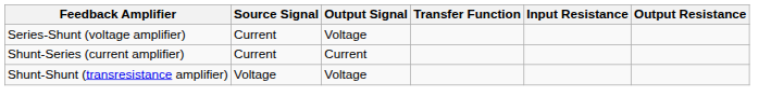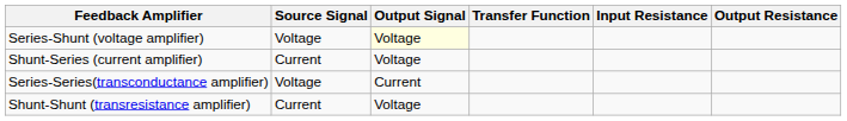 <table class="wikitable">
 <tr>
 <th>Feedback Amplifier</th>
 <th>Source Signal</th>
 <th>Output Signal</th>
 <th>Transfer Function</th>
 <th>Input Resistance</th>
 <th>Output Resistance</th>
 </tr>
 <tr>
 <td>Series-Shunt (voltage amplifier)</td>
+<td>Voltage</td>
+<td style="background: lightyellow;">Voltage</td>
+<td></td>
+<td></td>
+<td></td>
+</tr>
+<tr>
+<td>Shunt-Series (current amplifier)</td>
 <td>Current</td>
 <td>Voltage</td>
 <td></td>
 <td></td>
 <td></td>
 </tr>
 <tr>
-<td>Shunt-Series (current amplifier)</td>
-<td>Current</td>
+<td>Series-Series(<a href='#'>transconductance</a> amplifier)</td>
+<td>Voltage</td>
 <td>Current</td>
 <td></td>
 <td></td>
 <td></td>
 </tr>
 <tr>
 <td>Shunt-Shunt (<a href='#'>transresistance</a> amplifier)</td>
-<td>Voltage</td>
+<td>Current</td>
 <td>Voltage</td>
 <td></td>
 <td></td>
 <td></td>
 </tr>
 </table>
